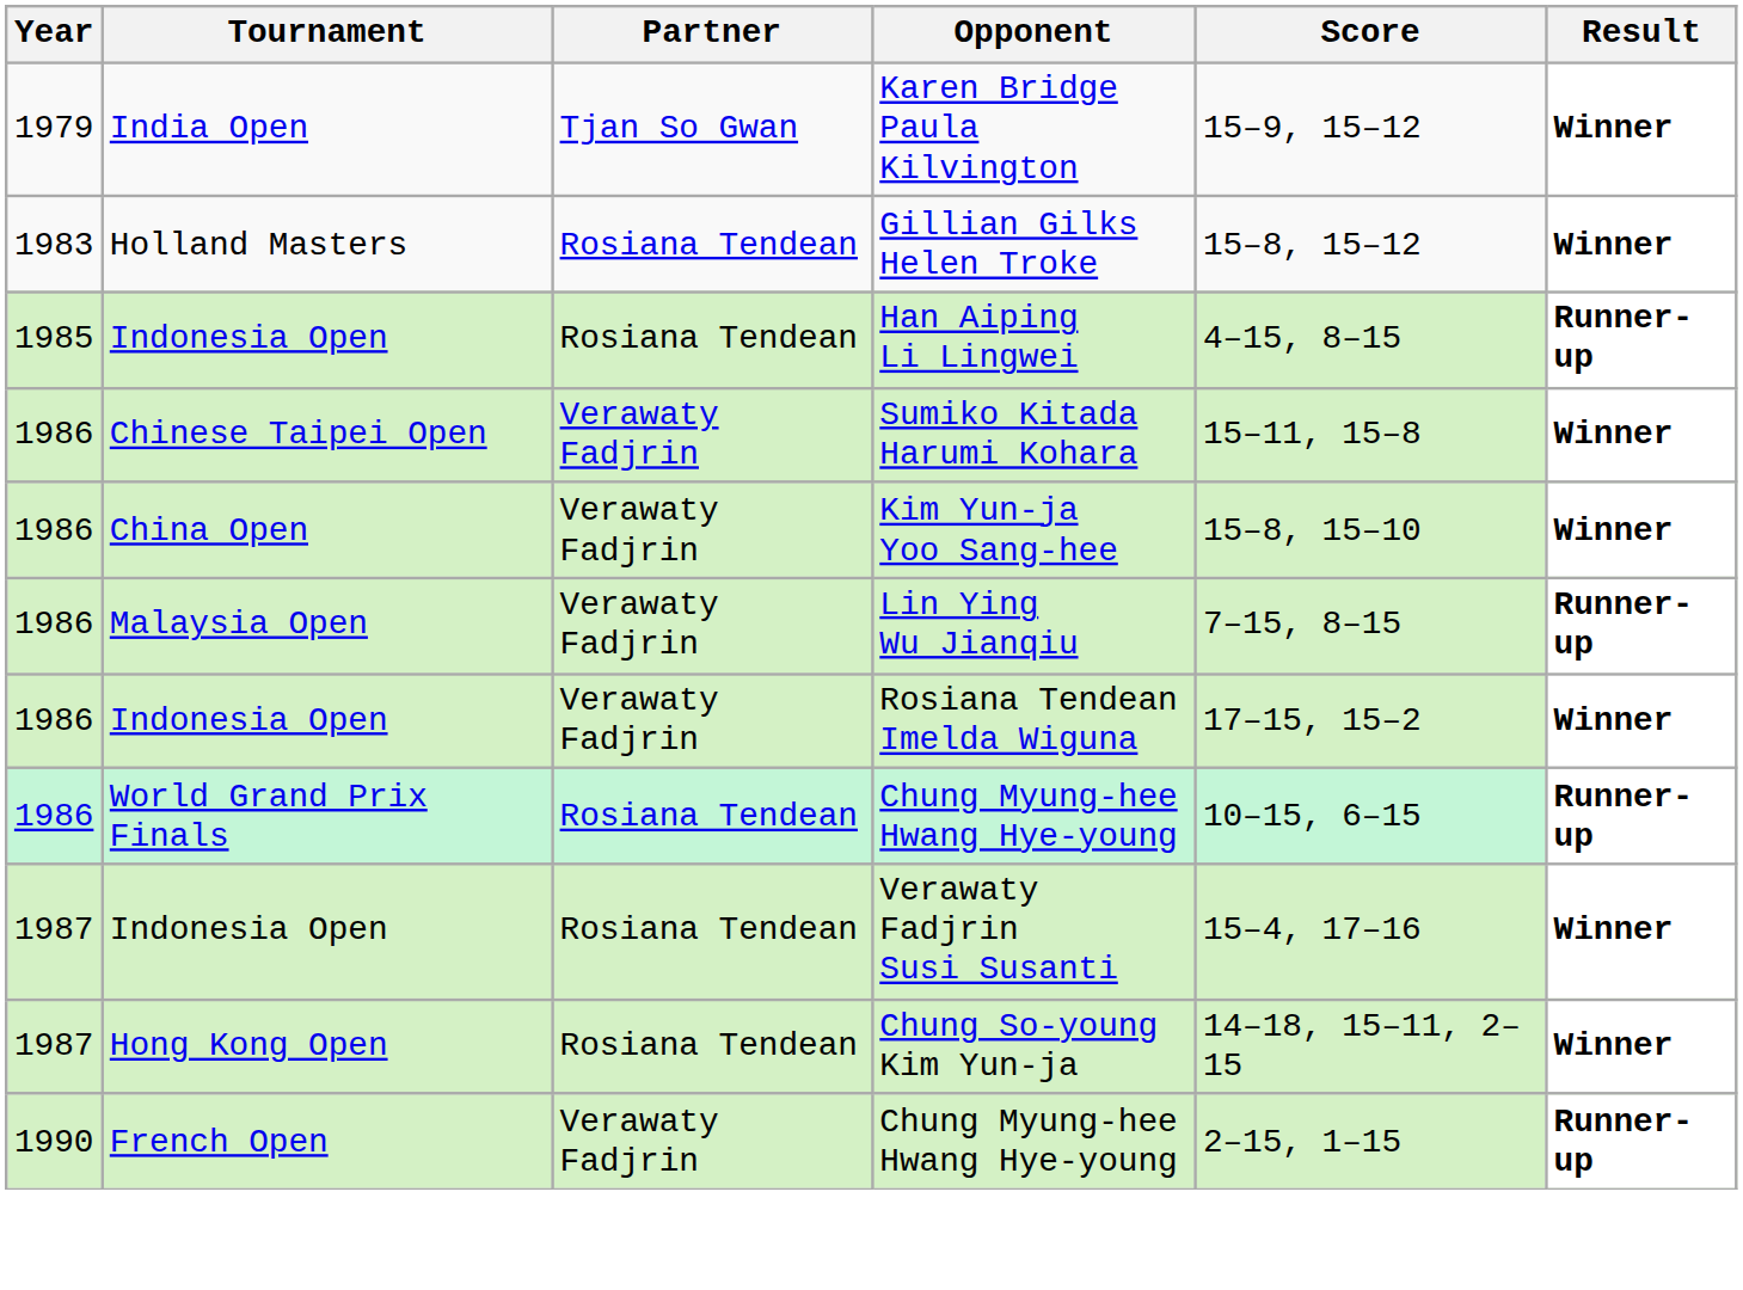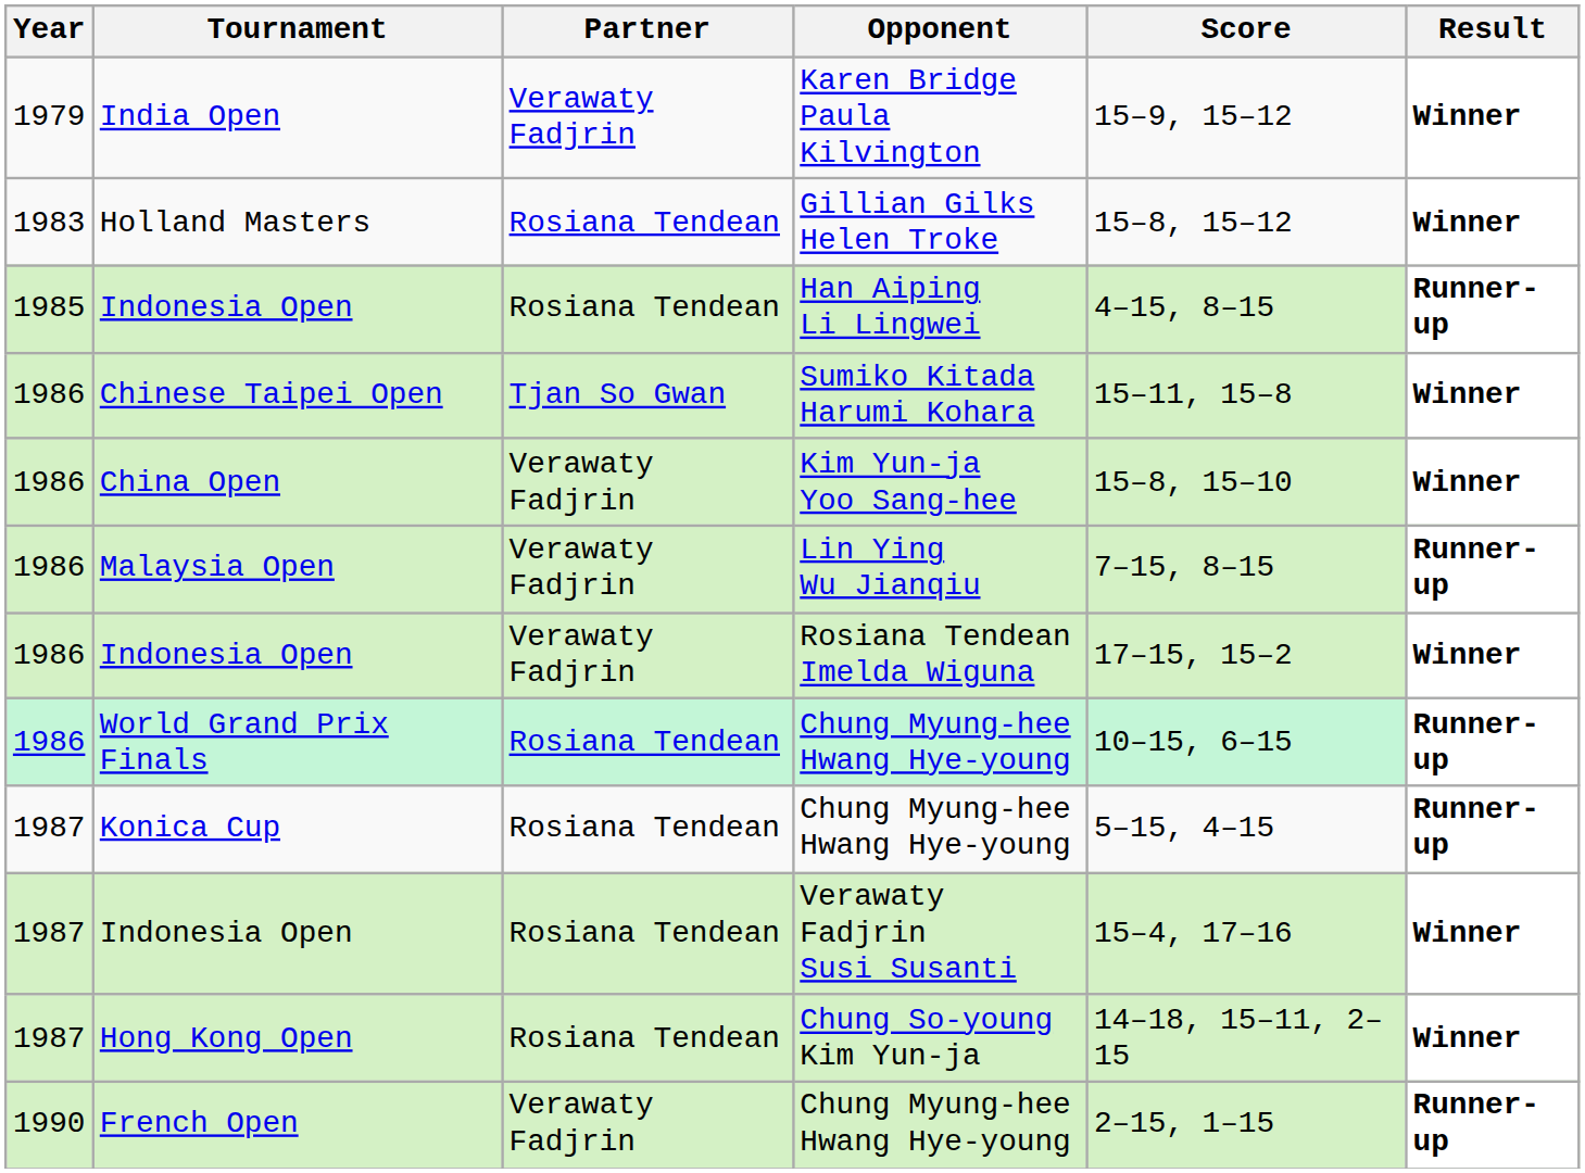 <table class="sortable wikitable" style="font-size:90%;">
 <tr>
 <th>Year</th>
 <th>Tournament</th>
 <th>Partner</th>
 <th>Opponent</th>
 <th>Score</th>
 <th>Result</th>
 </tr>
 <tr>
 <td align="center">1979</td>
 <td align="left"><a href='#'>India Open</a></td>
-<td align="left"> <a href='#'>Tjan So Gwan</a></td>
+<td align="left"> <a href='#'>Verawaty Fadjrin</a></td>
 <td align="left"> <a href='#'>Karen Bridge</a><br> <a href='#'>Paula Kilvington</a></td>
 <td align="left">15–9, 15–12</td>
 <td style="text-align:left; background:white"> <strong>Winner</strong></td>
 </tr>
 <tr>
 <td align="center">1983</td>
 <td align="left">Holland Masters</td>
 <td align="left"> <a href='#'>Rosiana Tendean</a></td>
 <td align="left"> <a href='#'>Gillian Gilks</a><br> <a href='#'>Helen Troke</a></td>
 <td align="left">15–8, 15–12</td>
 <td style="text-align:left; background:white"> <strong>Winner</strong></td>
 </tr>
 <tr style="background:#D4F1C5;">
 <td align="center">1985</td>
 <td align="left"><a href='#'>Indonesia Open</a></td>
 <td align="left"> Rosiana Tendean</td>
 <td align="left"> <a href='#'>Han Aiping</a><br> <a href='#'>Li Lingwei</a></td>
 <td align="left">4–15, 8–15</td>
 <td style="text-align:left; background:white"> <strong>Runner-up</strong></td>
 </tr>
 <tr style="background:#D4F1C5">
 <td align="center">1986</td>
 <td align="left"><a href='#'>Chinese Taipei Open</a></td>
-<td align="left"> <a href='#'>Verawaty Fadjrin</a></td>
+<td align="left"> <a href='#'>Tjan So Gwan</a></td>
 <td align="left"> <a href='#'>Sumiko Kitada</a><br> <a href='#'>Harumi Kohara</a></td>
 <td align="left">15–11, 15–8</td>
 <td style="text-align:left; background:white"> <strong>Winner</strong></td>
 </tr>
 <tr style="background:#D4F1C5">
 <td align="center">1986</td>
 <td align="left"><a href='#'>China Open</a></td>
 <td align="left"> Verawaty Fadjrin</td>
 <td align="left"> <a href='#'>Kim Yun-ja</a><br> <a href='#'>Yoo Sang-hee</a></td>
 <td align="left">15–8, 15–10</td>
 <td style="text-align:left; background:white"> <strong>Winner</strong></td>
 </tr>
 <tr style="background:#D4F1C5">
 <td align="center">1986</td>
 <td align="left"><a href='#'>Malaysia Open</a></td>
 <td align="left"> Verawaty Fadjrin</td>
 <td align="left"> <a href='#'>Lin Ying</a><br> <a href='#'>Wu Jianqiu</a></td>
 <td align="left">7–15, 8–15</td>
 <td style="text-align:left; background:white"> <strong>Runner-up</strong></td>
 </tr>
 <tr style="background:#D4F1C5">
 <td align="center">1986</td>
 <td align="left"><a href='#'>Indonesia Open</a></td>
 <td align="left"> Verawaty Fadjrin</td>
 <td align="left"> Rosiana Tendean<br> <a href='#'>Imelda Wiguna</a></td>
 <td align="left">17–15, 15–2</td>
 <td style="text-align:left; background:white"> <strong>Winner</strong></td>
 </tr>
 <tr style="background:#C3F6D7">
 <td align="center"><a href='#'>1986</a></td>
 <td align="left"><a href='#'>World Grand Prix Finals</a></td>
 <td align="left"> <a href='#'>Rosiana Tendean</a></td>
 <td align="left"> <a href='#'>Chung Myung-hee</a><br> <a href='#'>Hwang Hye-young</a></td>
 <td align="left">10–15, 6–15</td>
 <td style="text-align:left; background:white"> <strong>Runner-up</strong></td>
 </tr>
+<tr>
+<td align="center">1987</td>
+<td align="left"><a href='#'>Konica Cup</a></td>
+<td align="left"> Rosiana Tendean</td>
+<td align="left"> Chung Myung-hee<br> Hwang Hye-young</td>
+<td align="left">5–15, 4–15</td>
+<td style="text-align:left; background:white"> <strong>Runner-up</strong></td>
+</tr>
 <tr style="background:#D4F1C5;">
 <td align="center">1987</td>
 <td align="left">Indonesia Open</td>
 <td align="left"> Rosiana Tendean</td>
 <td align="left"> Verawaty Fadjrin <br> <a href='#'>Susi Susanti</a></td>
 <td align="left">15–4, 17–16</td>
 <td style="text-align:left; background:white"> <strong>Winner</strong></td>
 </tr>
 <tr style="background:#D4F1C5;">
 <td align="center">1987</td>
 <td align="left"><a href='#'>Hong Kong Open</a></td>
 <td align="left"> Rosiana Tendean</td>
 <td align="left"> <a href='#'>Chung So-young</a><br> Kim Yun-ja</td>
 <td align="left">14–18, 15–11, 2–15</td>
 <td style="text-align:left; background:white"> <strong>Winner</strong></td>
 </tr>
 <tr style="background:#D4F1C5;">
 <td align="center">1990</td>
 <td align="left"><a href='#'>French Open</a></td>
 <td align="left"> Verawaty Fadjrin</td>
 <td align="left"> Chung Myung-hee<br> Hwang Hye-young</td>
 <td align="left">2–15, 1–15</td>
 <td style="text-align:left; background:white"> <strong>Runner-up</strong></td>
 </tr>
 </table>
